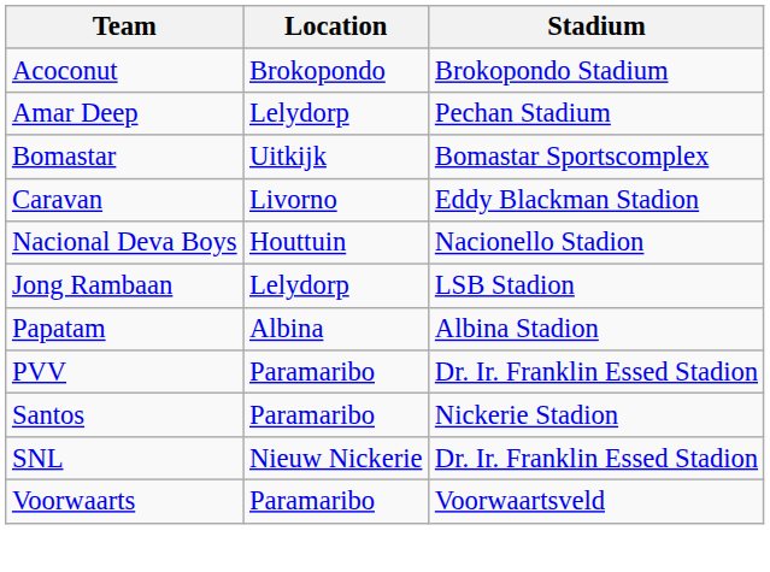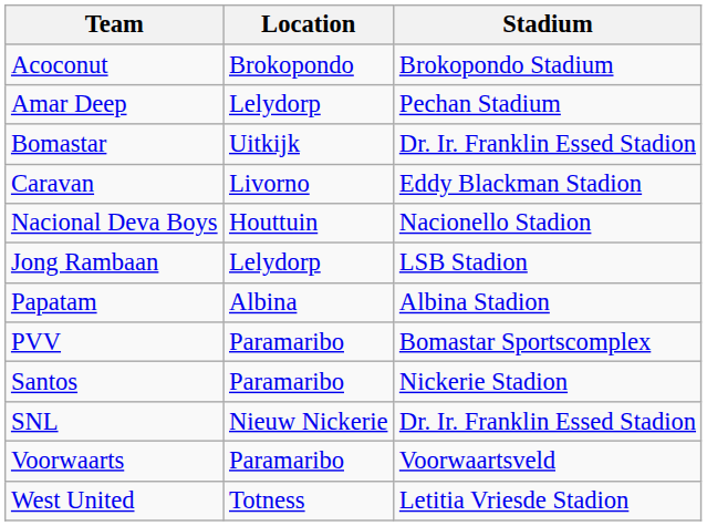 <table class="wikitable sortable">
 <tr>
 <th>Team</th>
 <th>Location</th>
 <th>Stadium</th>
 </tr>
 <tr>
 <td><a href='#'>Acoconut</a></td>
 <td><a href='#'>Brokopondo</a></td>
 <td><a href='#'>Brokopondo Stadium</a></td>
 </tr>
 <tr>
 <td><a href='#'>Amar Deep</a></td>
 <td><a href='#'>Lelydorp</a></td>
 <td><a href='#'>Pechan Stadium</a></td>
 </tr>
 <tr>
 <td><a href='#'>Bomastar</a></td>
 <td><a href='#'>Uitkijk</a></td>
-<td><a href='#'>Bomastar Sportscomplex</a></td>
+<td><a href='#'>Dr. Ir. Franklin Essed Stadion</a></td>
 </tr>
 <tr>
 <td><a href='#'>Caravan</a></td>
 <td><a href='#'>Livorno</a></td>
 <td><a href='#'>Eddy Blackman Stadion</a></td>
 </tr>
 <tr>
 <td><a href='#'>Nacional Deva Boys</a></td>
 <td><a href='#'>Houttuin</a></td>
 <td><a href='#'>Nacionello Stadion</a></td>
 </tr>
 <tr>
 <td><a href='#'>Jong Rambaan</a></td>
 <td><a href='#'>Lelydorp</a></td>
 <td><a href='#'>LSB Stadion</a></td>
 </tr>
 <tr>
 <td><a href='#'>Papatam</a></td>
 <td><a href='#'>Albina</a></td>
 <td><a href='#'>Albina Stadion</a></td>
 </tr>
 <tr>
 <td><a href='#'>PVV</a></td>
 <td><a href='#'>Paramaribo</a></td>
-<td><a href='#'>Dr. Ir. Franklin Essed Stadion</a></td>
+<td><a href='#'>Bomastar Sportscomplex</a></td>
 </tr>
 <tr>
 <td><a href='#'>Santos</a></td>
 <td><a href='#'>Paramaribo</a></td>
 <td><a href='#'>Nickerie Stadion</a></td>
 </tr>
 <tr>
 <td><a href='#'>SNL</a></td>
 <td><a href='#'>Nieuw Nickerie</a></td>
 <td><a href='#'>Dr. Ir. Franklin Essed Stadion</a></td>
 </tr>
 <tr>
 <td><a href='#'>Voorwaarts</a></td>
 <td><a href='#'>Paramaribo</a></td>
 <td><a href='#'>Voorwaartsveld</a></td>
 </tr>
+<tr>
+<td><a href='#'>West United</a></td>
+<td><a href='#'>Totness</a></td>
+<td><a href='#'>Letitia Vriesde Stadion</a></td>
+</tr>
 </table>
